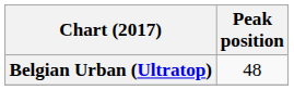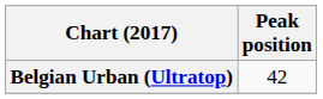 <table class="wikitable sortable plainrowheaders" style="text-align:center">
 <tr>
 <th scope="col">Chart (2017)</th>
 <th scope="col">Peak<br>position</th>
 </tr>
 <tr>
 <th scope="row">Belgian Urban (<a href='#'>Ultratop</a>)</th>
-<td>48</td>
+<td>42</td>
 </tr>
 <tr>
 </tr>
 <tr>
 </tr>
 <tr>
 </tr>
 </table>
